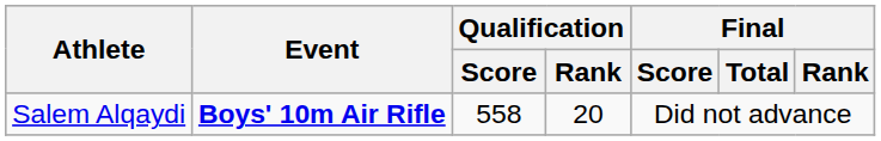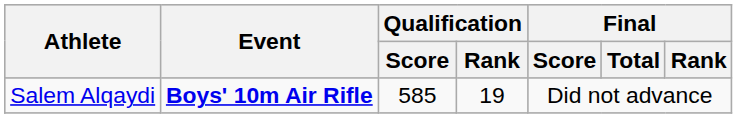 <table class="wikitable" style="font-size:90%">
 <tr>
 <th rowspan="2">Athlete</th>
 <th rowspan="2">Event</th>
 <th colspan="2">Qualification</th>
 <th colspan="3">Final</th>
 </tr>
 <tr>
 <th>Score</th>
 <th>Rank</th>
 <th>Score</th>
 <th>Total</th>
 <th>Rank</th>
 </tr>
 <tr>
 <td><a href='#'>Salem Alqaydi</a></td>
 <td><strong><a href='#'>Boys' 10m Air Rifle</a></strong></td>
-<td align=center>558</td>
-<td align=center>20</td>
+<td align=center>585</td>
+<td align=center>19</td>
 <td colspan=3 align=center>Did not advance</td>
 </tr>
 </table>
